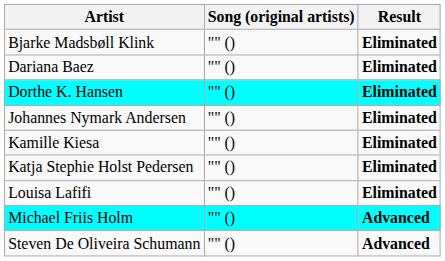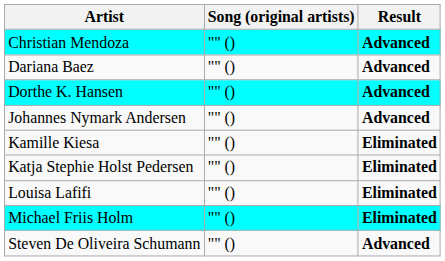 <table class=wikitable>
 <tr>
 <th>Artist</th>
 <th>Song (original artists)</th>
 <th>Result</th>
 </tr>
-<tr>
-<td>Bjarke Madsbøll Klink</td>
+<tr style="background:cyan;">
+<td>Christian Mendoza</td>
 <td>"" ()</td>
-<td><strong>Eliminated</strong></td>
+<td><strong>Advanced</strong></td>
 </tr>
 <tr>
 <td>Dariana Baez</td>
 <td>"" ()</td>
-<td><strong>Eliminated</strong></td>
+<td><strong>Advanced</strong></td>
 </tr>
 <tr style="background:cyan;">
 <td>Dorthe K. Hansen</td>
 <td>"" ()</td>
-<td><strong>Eliminated</strong></td>
+<td><strong>Advanced</strong></td>
 </tr>
 <tr>
 <td>Johannes Nymark Andersen</td>
 <td>"" ()</td>
-<td><strong>Eliminated</strong></td>
+<td><strong>Advanced</strong></td>
 </tr>
 <tr>
 <td>Kamille Kiesa</td>
 <td>"" ()</td>
 <td><strong>Eliminated</strong></td>
 </tr>
 <tr>
 <td>Katja Stephie Holst Pedersen</td>
 <td>"" ()</td>
 <td><strong>Eliminated</strong></td>
 </tr>
 <tr>
 <td>Louisa Lafifi</td>
 <td>"" ()</td>
 <td><strong>Eliminated</strong></td>
 </tr>
 <tr style="background:cyan;">
 <td>Michael Friis Holm</td>
 <td>"" ()</td>
-<td><strong>Advanced</strong></td>
+<td><strong>Eliminated</strong></td>
 </tr>
 <tr>
 <td>Steven De Oliveira Schumann</td>
 <td>"" ()</td>
 <td><strong>Advanced</strong></td>
 </tr>
 </table>
